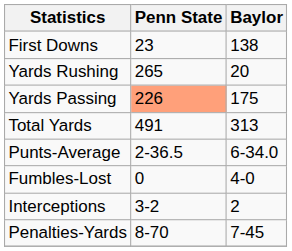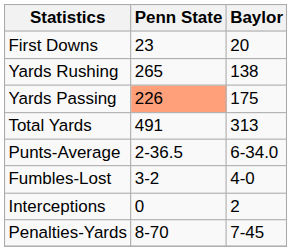 <table class="wikitable">
 <tr>
 <th>Statistics</th>
 <th>Penn State</th>
 <th>Baylor</th>
 </tr>
 <tr>
 <td>First Downs</td>
 <td>23</td>
-<td>138</td>
+<td>20</td>
 </tr>
 <tr>
 <td>Yards Rushing</td>
 <td>265</td>
-<td>20</td>
+<td>138</td>
 </tr>
 <tr>
 <td>Yards Passing</td>
 <td style="background: lightsalmon;">226</td>
 <td>175</td>
 </tr>
 <tr>
 <td>Total Yards</td>
 <td>491</td>
 <td>313</td>
 </tr>
 <tr>
 <td>Punts-Average</td>
 <td>2-36.5</td>
 <td>6-34.0</td>
 </tr>
 <tr>
 <td>Fumbles-Lost</td>
-<td>0</td>
+<td>3-2</td>
 <td>4-0</td>
 </tr>
 <tr>
 <td>Interceptions</td>
-<td>3-2</td>
+<td>0</td>
 <td>2</td>
 </tr>
 <tr>
 <td>Penalties-Yards</td>
 <td>8-70</td>
 <td>7-45</td>
 </tr>
 <tr>
 </tr>
 </table>
